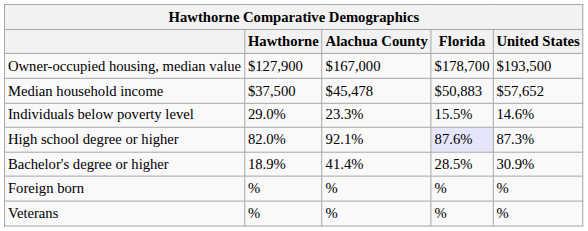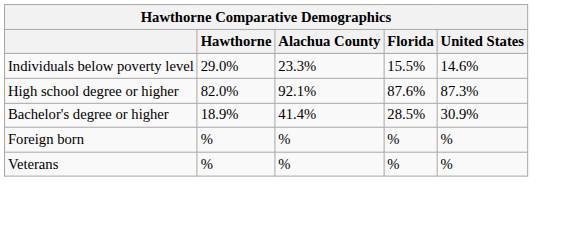 <table class="wikitable" style="margin-right:1em; font-size:88%">
 <tr>
 <th colspan="5">Hawthorne Comparative Demographics<br></th>
 </tr>
 <tr>
 <th></th>
 <th>Hawthorne</th>
 <th>Alachua County</th>
 <th>Florida</th>
 <th>United States</th>
 </tr>
 <tr>
-<td>Owner-occupied housing, median value</td>
-<td>$127,900</td>
-<td>$167,000</td>
-<td>$178,700</td>
-<td>$193,500</td>
-</tr>
-<tr>
-<td>Median household income</td>
-<td>$37,500</td>
-<td>$45,478</td>
-<td>$50,883</td>
-<td>$57,652</td>
-</tr>
-<tr>
 <td>Individuals below poverty level</td>
 <td>29.0%</td>
 <td>23.3%</td>
 <td>15.5%</td>
 <td>14.6%</td>
 </tr>
 <tr>
 <td>High school degree or higher</td>
 <td>82.0%</td>
 <td>92.1%</td>
-<td style="background: lavender;">87.6%</td>
+<td>87.6%</td>
 <td>87.3%</td>
 </tr>
 <tr>
 <td>Bachelor's degree or higher</td>
 <td>18.9%</td>
 <td>41.4%</td>
 <td>28.5%</td>
 <td>30.9%</td>
 </tr>
 <tr>
 <td>Foreign born</td>
 <td>%</td>
 <td>%</td>
 <td>%</td>
 <td>%</td>
 </tr>
 <tr>
 <td>Veterans</td>
 <td>%</td>
 <td>%</td>
 <td>%</td>
 <td>%</td>
 </tr>
 </table>
